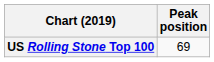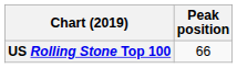 <table class="wikitable plainrowheaders" style="text-align:center">
 <tr>
 <th scope="col">Chart (2019)</th>
 <th scope="col">Peak<br>position</th>
 </tr>
 <tr>
 <th scope="row">US <a href='#'><em>Rolling Stone</em> Top 100</a></th>
-<td>69</td>
+<td>66</td>
 </tr>
 </table>
